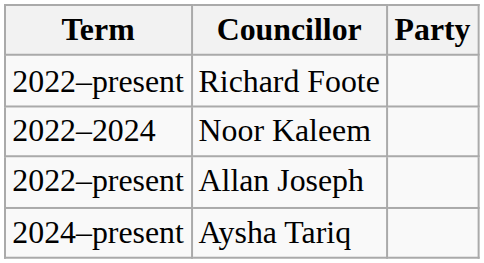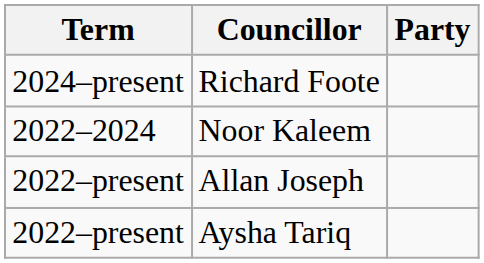 <table class="wikitable">
 <tr>
 <th>Term</th>
 <th>Councillor</th>
 <th colspan=2>Party</th>
 </tr>
 <tr>
-<td>2022–present</td>
+<td>2024–present</td>
 <td>Richard Foote</td>
 <td></td>
 </tr>
 <tr>
 <td>2022–2024</td>
 <td>Noor Kaleem</td>
 <td></td>
 </tr>
 <tr>
 <td>2022–present</td>
 <td>Allan Joseph</td>
 <td></td>
 </tr>
 <tr>
-<td>2024–present</td>
+<td>2022–present</td>
 <td>Aysha Tariq</td>
 <td></td>
 </tr>
 </table>
